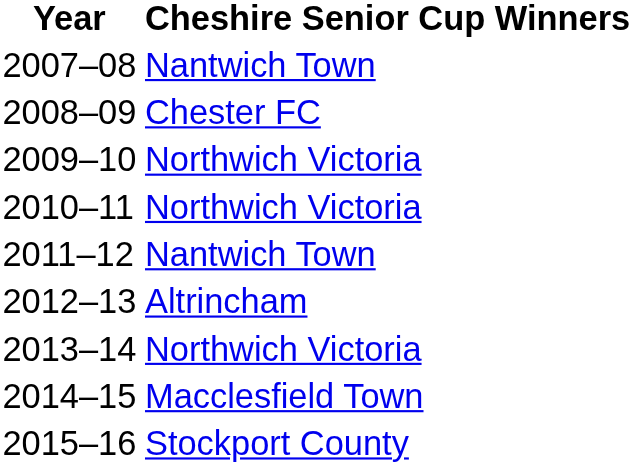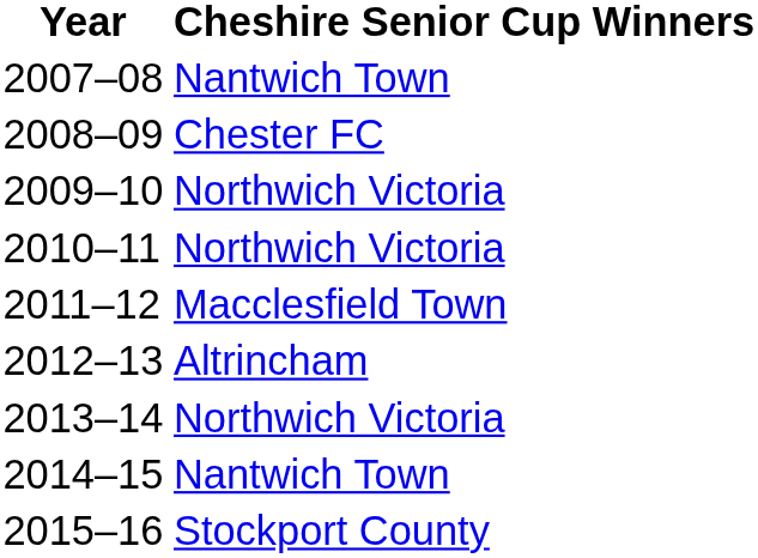 <table>
 <tr>
 <th>Year</th>
 <th>Cheshire Senior Cup Winners</th>
 </tr>
 <tr>
 <td>2007–08</td>
 <td><a href='#'>Nantwich Town</a></td>
 </tr>
 <tr>
 <td>2008–09</td>
 <td><a href='#'>Chester FC</a></td>
 </tr>
 <tr>
 <td>2009–10</td>
 <td><a href='#'>Northwich Victoria</a></td>
 </tr>
 <tr>
 <td>2010–11</td>
 <td><a href='#'>Northwich Victoria</a></td>
 </tr>
 <tr>
 <td>2011–12</td>
-<td><a href='#'>Nantwich Town</a></td>
+<td><a href='#'>Macclesfield Town</a></td>
 </tr>
 <tr>
 <td>2012–13</td>
 <td><a href='#'>Altrincham</a></td>
 </tr>
 <tr>
 <td>2013–14</td>
 <td><a href='#'>Northwich Victoria</a></td>
 </tr>
 <tr>
 <td>2014–15</td>
-<td><a href='#'>Macclesfield Town</a></td>
+<td><a href='#'>Nantwich Town</a></td>
 </tr>
 <tr>
 <td>2015–16</td>
 <td><a href='#'>Stockport County</a></td>
 </tr>
 </table>
